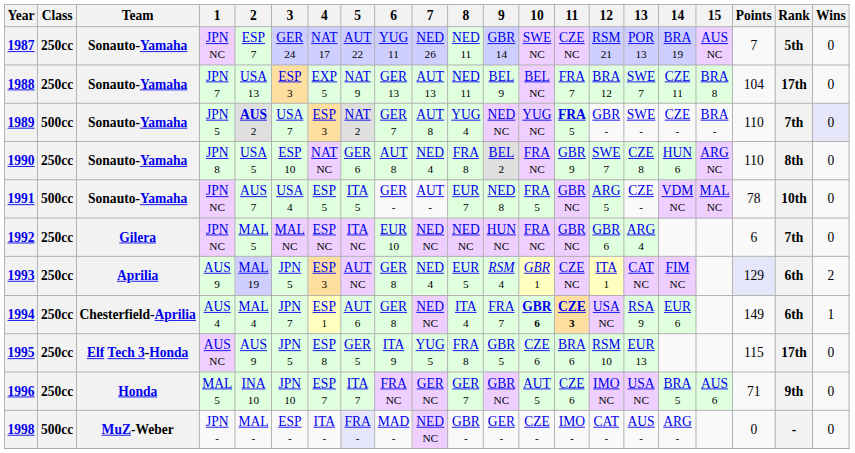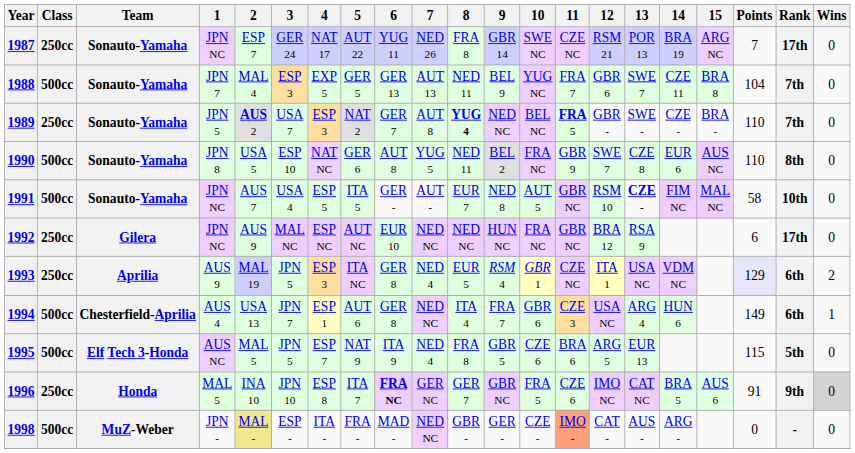 <table class="wikitable" style="text-align:center; font-size:95%">
 <tr>
 <th>Year</th>
 <th>Class</th>
 <th>Team</th>
 <th>1</th>
 <th>2</th>
 <th>3</th>
 <th>4</th>
 <th>5</th>
 <th>6</th>
 <th>7</th>
 <th>8</th>
 <th>9</th>
 <th>10</th>
 <th>11</th>
 <th>12</th>
 <th>13</th>
 <th>14</th>
 <th>15</th>
 <th>Points</th>
 <th>Rank</th>
 <th>Wins</th>
 </tr>
 <tr>
 <th><a href='#'>1987</a></th>
 <th>250cc</th>
 <th>Sonauto-<a href='#'>Yamaha</a></th>
 <td style="background:#EFCFFF;"><a href='#'>JPN</a><br><small>NC</small></td>
 <td style="background:#DFFFDF;"><a href='#'>ESP</a><br><small>7</small></td>
 <td style="background:#CFCFFF;"><a href='#'>GER</a><br><small>24</small></td>
 <td style="background:#CFCFFF;"><a href='#'>NAT</a><br><small>17</small></td>
 <td style="background:#CFCFFF;"><a href='#'>AUT</a><br><small>22</small></td>
 <td style="background:#CFCFFF;"><a href='#'>YUG</a><br><small>11</small></td>
 <td style="background:#CFCFFF;"><a href='#'>NED</a><br><small>26</small></td>
-<td style="background:#DFFFDF;"><a href='#'>NED</a><br><small>11</small></td>
+<td style="background:#DFFFDF;"><a href='#'>FRA</a><br><small>8</small></td>
 <td style="background:#CFCFFF;"><a href='#'>GBR</a><br><small>14</small></td>
 <td style="background:#EFCFFF;"><a href='#'>SWE</a><br><small>NC</small></td>
 <td style="background:#EFCFFF;"><a href='#'>CZE</a><br><small>NC</small></td>
 <td style="background:#CFCFFF;"><a href='#'>RSM</a><br><small>21</small></td>
 <td style="background:#CFCFFF;"><a href='#'>POR</a><br><small>13</small></td>
 <td style="background:#CFCFFF;"><a href='#'>BRA</a><br><small>19</small></td>
-<td style="background:#EFCFFF;"><a href='#'>AUS</a><br><small>NC</small></td>
+<td style="background:#EFCFFF;"><a href='#'>ARG</a><br><small>NC</small></td>
 <td>7</td>
-<th>5th</th>
+<th>17th</th>
 <td>0</td>
 </tr>
 <tr>
 <th><a href='#'>1988</a></th>
-<th>250cc</th>
+<th>500cc</th>
 <th>Sonauto-<a href='#'>Yamaha</a></th>
 <td style="background:#DFFFDF;"><a href='#'>JPN</a><br><small>7</small></td>
-<td style="background:#DFFFDF;"><a href='#'>USA</a><br><small>13</small></td>
+<td style="background:#DFFFDF;"><a href='#'>MAL</a><br><small>4</small></td>
 <td style="background:#FFDF9F;"><a href='#'>ESP</a><br><small>3</small></td>
 <td style="background:#DFFFDF;"><a href='#'>EXP</a><br><small>5</small></td>
-<td style="background:#DFFFDF;"><a href='#'>NAT</a><br><small>9</small></td>
+<td style="background:#DFFFDF;"><a href='#'>GER</a><br><small>5</small></td>
 <td style="background:#DFFFDF;"><a href='#'>GER</a><br><small>13</small></td>
 <td style="background:#DFFFDF;"><a href='#'>AUT</a><br><small>13</small></td>
 <td style="background:#DFFFDF;"><a href='#'>NED</a><br><small>11</small></td>
 <td style="background:#DFFFDF;"><a href='#'>BEL</a><br><small>9</small></td>
-<td style="background:#EFCFFF;"><a href='#'>BEL</a><br><small>NC</small></td>
+<td style="background:#EFCFFF;"><a href='#'>YUG</a><br><small>NC</small></td>
 <td style="background:#DFFFDF;"><a href='#'>FRA</a><br><small>7</small></td>
-<td style="background:#DFFFDF;"><a href='#'>BRA</a><br><small>12</small></td>
+<td style="background:#DFFFDF;"><a href='#'>GBR</a><br><small>6</small></td>
 <td style="background:#DFFFDF;"><a href='#'>SWE</a><br><small>7</small></td>
 <td style="background:#DFFFDF;"><a href='#'>CZE</a><br><small>11</small></td>
 <td style="background:#DFFFDF;"><a href='#'>BRA</a><br><small>8</small></td>
 <td>104</td>
-<th>17th</th>
+<th>7th</th>
 <td>0</td>
 </tr>
 <tr>
 <th><a href='#'>1989</a></th>
-<th>500cc</th>
+<th>250cc</th>
 <th>Sonauto-<a href='#'>Yamaha</a></th>
 <td style="background:#DFFFDF;"><a href='#'>JPN</a><br><small>5</small></td>
 <td style="background:#DFDFDF;"><strong><a href='#'>AUS</a></strong><br><small>2</small></td>
 <td style="background:#DFFFDF;"><a href='#'>USA</a><br><small>7</small></td>
 <td style="background:#FFDF9F;"><a href='#'>ESP</a><br><small>3</small></td>
 <td style="background:#DFDFDF;"><a href='#'>NAT</a><br><small>2</small></td>
 <td style="background:#DFFFDF;"><a href='#'>GER</a><br><small>7</small></td>
 <td style="background:#DFFFDF;"><a href='#'>AUT</a><br><small>8</small></td>
-<td style="background:#DFFFDF;"><a href='#'>YUG</a><br><small>4</small></td>
+<td style="background:#DFFFDF;"><strong><a href='#'>YUG</a><br><small>4</small></strong></td>
 <td style="background:#EFCFFF;"><a href='#'>NED</a><br><small>NC</small></td>
-<td style="background:#EFCFFF;"><a href='#'>YUG</a><br><small>NC</small></td>
+<td style="background:#EFCFFF;"><a href='#'>BEL</a><br><small>NC</small></td>
 <td style="background:#DFFFDF;"><strong><a href='#'>FRA</a></strong><br><small>5</small></td>
 <td><a href='#'>GBR</a><br><small>-</small></td>
 <td><a href='#'>SWE</a><br><small>-</small></td>
 <td><a href='#'>CZE</a><br><small>-</small></td>
 <td><a href='#'>BRA</a><br><small>-</small></td>
 <td>110</td>
 <th>7th</th>
-<td style="background: lavender;">0</td>
+<td>0</td>
 </tr>
 <tr>
 <th><a href='#'>1990</a></th>
-<th>250cc</th>
+<th>500cc</th>
 <th>Sonauto-<a href='#'>Yamaha</a></th>
 <td style="background:#DFFFDF;"><a href='#'>JPN</a><br><small>8</small></td>
 <td style="background:#DFFFDF;"><a href='#'>USA</a><br><small>5</small></td>
 <td style="background:#DFFFDF;"><a href='#'>ESP</a><br><small>10</small></td>
 <td style="background:#EFCFFF;"><a href='#'>NAT</a><br><small>NC</small></td>
 <td style="background:#DFFFDF;"><a href='#'>GER</a><br><small>6</small></td>
 <td style="background:#DFFFDF;"><a href='#'>AUT</a><br><small>8</small></td>
-<td style="background:#DFFFDF;"><a href='#'>NED</a><br><small>4</small></td>
-<td style="background:#DFFFDF;"><a href='#'>FRA</a><br><small>8</small></td>
+<td style="background:#DFFFDF;"><a href='#'>YUG</a><br><small>5</small></td>
+<td style="background:#DFFFDF;"><a href='#'>NED</a><br><small>11</small></td>
 <td style="background:#DFDFDF;"><a href='#'>BEL</a><br><small>2</small></td>
 <td style="background:#EFCFFF;"><a href='#'>FRA</a><br><small>NC</small></td>
 <td style="background:#DFFFDF;"><a href='#'>GBR</a><br><small>9</small></td>
 <td style="background:#DFFFDF;"><a href='#'>SWE</a><br><small>7</small></td>
 <td style="background:#DFFFDF;"><a href='#'>CZE</a><br><small>8</small></td>
-<td style="background:#DFFFDF;"><a href='#'>HUN</a><br><small>6</small></td>
-<td style="background:#EFCFFF;"><a href='#'>ARG</a><br><small>NC</small></td>
+<td style="background:#DFFFDF;"><a href='#'>EUR</a><br><small>6</small></td>
+<td style="background:#EFCFFF;"><a href='#'>AUS</a><br><small>NC</small></td>
 <td>110</td>
 <th>8th</th>
 <td>0</td>
 </tr>
 <tr>
 <th><a href='#'>1991</a></th>
 <th>500cc</th>
 <th>Sonauto-<a href='#'>Yamaha</a></th>
 <td style="background:#EFCFFF;"><a href='#'>JPN</a><br><small>NC</small></td>
 <td style="background:#DFFFDF;"><a href='#'>AUS</a><br><small>7</small></td>
 <td style="background:#DFFFDF;"><a href='#'>USA</a><br><small>4</small></td>
 <td style="background:#DFFFDF;"><a href='#'>ESP</a><br><small>5</small></td>
 <td style="background:#DFFFDF;"><a href='#'>ITA</a><br><small>5</small></td>
 <td><a href='#'>GER</a><br><small>-</small></td>
 <td><a href='#'>AUT</a><br><small>-</small></td>
 <td style="background:#DFFFDF;"><a href='#'>EUR</a><br><small>7</small></td>
 <td style="background:#DFFFDF;"><a href='#'>NED</a><br><small>8</small></td>
-<td style="background:#DFFFDF;"><a href='#'>FRA</a><br><small>5</small></td>
+<td style="background:#DFFFDF;"><a href='#'>AUT</a><br><small>5</small></td>
 <td style="background:#EFCFFF;"><a href='#'>GBR</a><br><small>NC</small></td>
-<td style="background:#DFFFDF;"><a href='#'>ARG</a><br><small>5</small></td>
-<td><a href='#'>CZE</a><br><small>-</small></td>
-<td style="background:#EFCFFF;"><a href='#'>VDM</a><br><small>NC</small></td>
+<td style="background:#DFFFDF;"><a href='#'>RSM</a><br><small>10</small></td>
+<td><strong><a href='#'>CZE</a><br><small>-</small></strong></td>
+<td style="background:#EFCFFF;"><a href='#'>FIM</a><br><small>NC</small></td>
 <td style="background:#EFCFFF;"><a href='#'>MAL</a><br><small>NC</small></td>
-<td>78</td>
+<td>58</td>
 <th>10th</th>
 <td>0</td>
 </tr>
 <tr>
 <th><a href='#'>1992</a></th>
 <th>250cc</th>
 <th><a href='#'>Gilera</a></th>
 <td style="background:#EFCFFF;"><a href='#'>JPN</a><br><small>NC</small></td>
-<td style="background:#DFFFDF;"><a href='#'>MAL</a><br><small>5</small></td>
+<td style="background:#DFFFDF;"><a href='#'>AUS</a><br><small>9</small></td>
 <td style="background:#EFCFFF;"><a href='#'>MAL</a><br><small>NC</small></td>
 <td style="background:#EFCFFF;"><a href='#'>ESP</a><br><small>NC</small></td>
-<td style="background:#EFCFFF;"><a href='#'>ITA</a><br><small>NC</small></td>
+<td style="background:#EFCFFF;"><a href='#'>AUT</a><br><small>NC</small></td>
 <td style="background:#DFFFDF;"><a href='#'>EUR</a><br><small>10</small></td>
 <td style="background:#EFCFFF;"><a href='#'>NED</a><br><small>NC</small></td>
 <td style="background:#EFCFFF;"><a href='#'>NED</a><br><small>NC</small></td>
 <td style="background:#EFCFFF;"><a href='#'>HUN</a><br><small>NC</small></td>
 <td style="background:#EFCFFF;"><a href='#'>FRA</a><br><small>NC</small></td>
 <td style="background:#EFCFFF;"><a href='#'>GBR</a><br><small>NC</small></td>
-<td style="background:#DFFFDF;"><a href='#'>GBR</a><br><small>6</small></td>
-<td style="background:#DFFFDF;"><a href='#'>ARG</a><br><small>4</small></td>
+<td style="background:#DFFFDF;"><a href='#'>BRA</a><br><small>12</small></td>
+<td style="background:#DFFFDF;"><a href='#'>RSA</a><br><small>9</small></td>
 <td></td>
 <td></td>
 <td>6</td>
-<th>7th</th>
+<th>17th</th>
 <td>0</td>
 </tr>
 <tr>
 <th><a href='#'>1993</a></th>
 <th>250cc</th>
 <th><a href='#'>Aprilia</a></th>
 <td style="background:#DFFFDF;"><a href='#'>AUS</a><br><small>9</small></td>
 <td style="background:#CFCFFF;"><a href='#'>MAL</a><br><small>19</small></td>
 <td style="background:#DFFFDF;"><a href='#'>JPN</a><br><small>5</small></td>
 <td style="background:#FFDF9F;"><a href='#'>ESP</a><br><small>3</small></td>
-<td style="background:#EFCFFF;"><a href='#'>AUT</a><br><small>NC</small></td>
+<td style="background:#EFCFFF;"><a href='#'>ITA</a><br><small>NC</small></td>
 <td style="background:#DFFFDF;"><a href='#'>GER</a><br><small>8</small></td>
 <td style="background:#DFFFDF;"><a href='#'>NED</a><br><small>4</small></td>
 <td style="background:#DFFFDF;"><a href='#'>EUR</a><br><small>5</small></td>
 <td style="background:#DFFFDF;"><em><a href='#'>RSM</a></em><br><small>4</small></td>
 <td style="background:#FFFFBF;"><em><a href='#'>GBR</a></em><br><small>1</small></td>
 <td style="background:#EFCFFF;"><a href='#'>CZE</a><br><small>NC</small></td>
 <td style="background:#FFFFBF;"><a href='#'>ITA</a><br><small>1</small></td>
-<td style="background:#EFCFFF;"><a href='#'>CAT</a><br><small>NC</small></td>
-<td style="background:#EFCFFF;"><a href='#'>FIM</a><br><small>NC</small></td>
+<td style="background:#EFCFFF;"><a href='#'>USA</a><br><small>NC</small></td>
+<td style="background:#EFCFFF;"><a href='#'>VDM</a><br><small>NC</small></td>
 <td></td>
 <td style="background: lavender;">129</td>
 <th>6th</th>
 <td>2</td>
 </tr>
 <tr>
 <th><a href='#'>1994</a></th>
-<th>250cc</th>
+<th>500cc</th>
 <th>Chesterfield-<a href='#'>Aprilia</a></th>
 <td style="background:#DFFFDF;"><a href='#'>AUS</a><br><small>4</small></td>
-<td style="background:#DFFFDF;"><a href='#'>MAL</a><br><small>4</small></td>
+<td style="background:#DFFFDF;"><a href='#'>USA</a><br><small>13</small></td>
 <td style="background:#DFFFDF;"><a href='#'>JPN</a><br><small>7</small></td>
 <td style="background:#FFFFBF;"><a href='#'>ESP</a><br><small>1</small></td>
 <td style="background:#DFFFDF;"><a href='#'>AUT</a><br><small>6</small></td>
 <td style="background:#DFFFDF;"><a href='#'>GER</a><br><small>8</small></td>
 <td style="background:#EFCFFF;"><a href='#'>NED</a><br><small>NC</small></td>
 <td style="background:#DFFFDF;"><a href='#'>ITA</a><br><small>4</small></td>
 <td style="background:#DFFFDF;"><a href='#'>FRA</a><br><small>7</small></td>
-<td style="background:#DFFFDF;"><strong><a href='#'>GBR</a><br><small>6</small></strong></td>
-<td style="background:#FFDF9F;"><strong><a href='#'>CZE</a><br><small>3</small></strong></td>
+<td style="background:#DFFFDF;"><a href='#'>GBR</a><br><small>6</small></td>
+<td style="background:#FFDF9F;"><a href='#'>CZE</a><br><small>3</small></td>
 <td style="background:#EFCFFF;"><a href='#'>USA</a><br><small>NC</small></td>
-<td style="background:#DFFFDF;"><a href='#'>RSA</a><br><small>9</small></td>
-<td style="background:#DFFFDF;"><a href='#'>EUR</a><br><small>6</small></td>
+<td style="background:#DFFFDF;"><a href='#'>ARG</a><br><small>4</small></td>
+<td style="background:#DFFFDF;"><a href='#'>HUN</a><br><small>6</small></td>
 <td></td>
 <td>149</td>
 <th>6th</th>
 <td>1</td>
 </tr>
 <tr>
 <th><a href='#'>1995</a></th>
-<th>250cc</th>
+<th>500cc</th>
 <th><a href='#'>Elf</a> <a href='#'>Tech 3</a>-<a href='#'>Honda</a></th>
 <td style="background:#EFCFFF;"><a href='#'>AUS</a><br><small>NC</small></td>
-<td style="background:#DFFFDF;"><a href='#'>AUS</a><br><small>9</small></td>
+<td style="background:#DFFFDF;"><a href='#'>MAL</a><br><small>5</small></td>
 <td style="background:#DFFFDF;"><a href='#'>JPN</a><br><small>5</small></td>
-<td style="background:#DFFFDF;"><a href='#'>ESP</a><br><small>8</small></td>
-<td style="background:#DFFFDF;"><a href='#'>GER</a><br><small>5</small></td>
+<td style="background:#DFFFDF;"><a href='#'>ESP</a><br><small>7</small></td>
+<td style="background:#DFFFDF;"><a href='#'>NAT</a><br><small>9</small></td>
 <td style="background:#DFFFDF;"><a href='#'>ITA</a><br><small>9</small></td>
-<td style="background:#DFFFDF;"><a href='#'>YUG</a><br><small>5</small></td>
+<td style="background:#DFFFDF;"><a href='#'>NED</a><br><small>4</small></td>
 <td style="background:#DFFFDF;"><a href='#'>FRA</a><br><small>8</small></td>
 <td style="background:#DFFFDF;"><a href='#'>GBR</a><br><small>5</small></td>
 <td style="background:#DFFFDF;"><a href='#'>CZE</a><br><small>6</small></td>
 <td style="background:#DFFFDF;"><a href='#'>BRA</a><br><small>6</small></td>
-<td style="background:#DFFFDF;"><a href='#'>RSM</a><br><small>10</small></td>
+<td style="background:#DFFFDF;"><a href='#'>ARG</a><br><small>5</small></td>
 <td style="background:#DFFFDF;"><a href='#'>EUR</a><br><small>13</small></td>
 <td></td>
 <td></td>
 <td>115</td>
-<th>17th</th>
+<th>5th</th>
 <td>0</td>
 </tr>
 <tr>
 <th><a href='#'>1996</a></th>
 <th>250cc</th>
 <th><a href='#'>Honda</a></th>
 <td style="background:#DFFFDF;"><a href='#'>MAL</a><br><small>5</small></td>
 <td style="background:#DFFFDF;"><a href='#'>INA</a><br><small>10</small></td>
 <td style="background:#DFFFDF;"><a href='#'>JPN</a><br><small>10</small></td>
-<td style="background:#DFFFDF;"><a href='#'>ESP</a><br><small>7</small></td>
+<td style="background:#DFFFDF;"><a href='#'>ESP</a><br><small>8</small></td>
 <td style="background:#DFFFDF;"><a href='#'>ITA</a><br><small>7</small></td>
-<td style="background:#EFCFFF;"><a href='#'>FRA</a><br><small>NC</small></td>
+<td style="background:#EFCFFF;"><strong><a href='#'>FRA</a><br><small>NC</small></strong></td>
 <td style="background:#EFCFFF;"><a href='#'>GER</a><br><small>NC</small></td>
 <td style="background:#DFFFDF;"><a href='#'>GER</a><br><small>7</small></td>
 <td style="background:#EFCFFF;"><a href='#'>GBR</a><br><small>NC</small></td>
-<td style="background:#DFFFDF;"><a href='#'>AUT</a><br><small>5</small></td>
+<td style="background:#DFFFDF;"><a href='#'>FRA</a><br><small>5</small></td>
 <td style="background:#DFFFDF;"><a href='#'>CZE</a><br><small>6</small></td>
 <td style="background:#EFCFFF;"><a href='#'>IMO</a><br><small>NC</small></td>
-<td style="background:#EFCFFF;"><a href='#'>USA</a><br><small>NC</small></td>
+<td style="background:#EFCFFF;"><a href='#'>CAT</a><br><small>NC</small></td>
 <td style="background:#DFFFDF;"><a href='#'>BRA</a><br><small>5</small></td>
 <td style="background:#DFFFDF;"><a href='#'>AUS</a><br><small>6</small></td>
-<td>71</td>
+<td>91</td>
 <th>9th</th>
-<td>0</td>
+<td style="background: lightgrey;">0</td>
 </tr>
 <tr>
 <th><a href='#'>1998</a></th>
 <th>500cc</th>
 <th><a href='#'>MuZ</a>-Weber</th>
 <td><a href='#'>JPN</a><br><small>-</small></td>
-<td><a href='#'>MAL</a><br><small>-</small></td>
+<td style="background: khaki;"><a href='#'>MAL</a><br><small>-</small></td>
 <td><a href='#'>ESP</a><br><small>-</small></td>
 <td><a href='#'>ITA</a><br><small>-</small></td>
-<td style="background: lavender;"><a href='#'>FRA</a><br><small>-</small></td>
+<td><a href='#'>FRA</a><br><small>-</small></td>
 <td><a href='#'>MAD</a><br><small>-</small></td>
 <td style="background:#EFCFFF;"><a href='#'>NED</a><br><small>NC</small></td>
 <td><a href='#'>GBR</a><br><small>-</small></td>
 <td><a href='#'>GER</a><br><small>-</small></td>
 <td><a href='#'>CZE</a><br><small>-</small></td>
-<td><a href='#'>IMO</a><br><small>-</small></td>
+<td style="background: lightsalmon;"><a href='#'>IMO</a><br><small>-</small></td>
 <td><a href='#'>CAT</a><br><small>-</small></td>
 <td><a href='#'>AUS</a><br><small>-</small></td>
 <td><a href='#'>ARG</a><br><small>-</small></td>
 <td></td>
 <td>0</td>
 <th>-</th>
 <td>0</td>
 </tr>
 <tr>
 </tr>
 </table>
